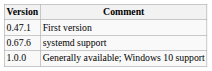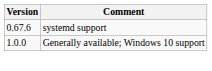 <table class="wikitable">
 <tr>
 <th>Version</th>
 <th>Comment</th>
-</tr>
-<tr>
-<td>0.47.1</td>
-<td>First version</td>
 </tr>
 <tr>
 <td>0.67.6</td>
 <td>systemd support</td>
 </tr>
 <tr>
 <td>1.0.0</td>
 <td>Generally available; Windows 10 support</td>
 </tr>
 </table>
